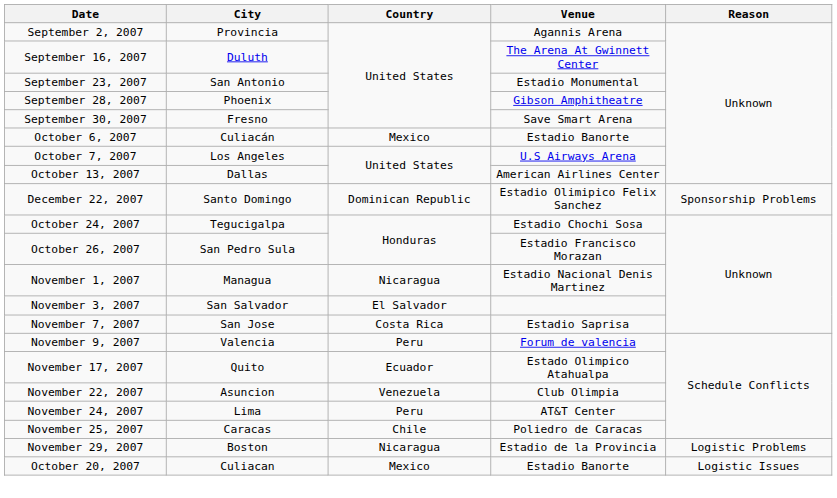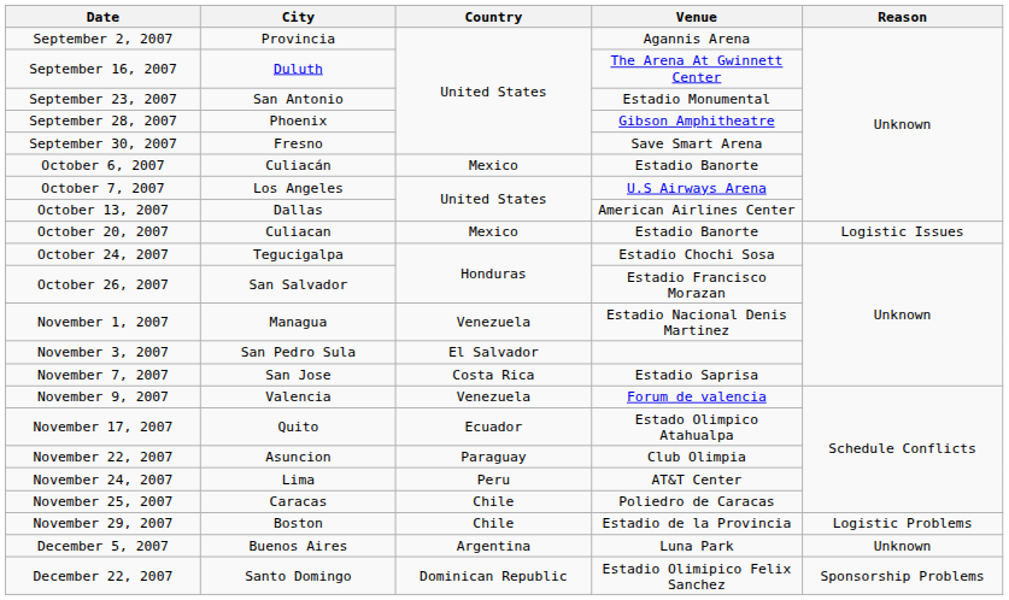 <table class="wikitable plainrowheaders" style="text-align:center;">
 <tr>
 <th style="width:180px;">Date</th>
 <th style="width:180px;">City</th>
 <th style="width:180px;">Country</th>
 <th style="width:195px;">Venue</th>
 <th style="width:185px;">Reason</th>
 </tr>
 <tr>
 <td>September 2, 2007</td>
 <td>Provincia</td>
 <td rowspan="5">United States</td>
 <td>Agannis Arena</td>
 <td rowspan="8">Unknown</td>
 </tr>
 <tr>
 <td>September 16, 2007</td>
 <td><a href='#'>Duluth</a></td>
 <td><a href='#'>The Arena At Gwinnett Center</a></td>
 </tr>
 <tr>
 <td>September 23, 2007</td>
 <td>San Antonio</td>
 <td>Estadio Monumental</td>
 </tr>
 <tr>
 <td>September 28, 2007</td>
 <td>Phoenix</td>
 <td><a href='#'>Gibson Amphitheatre</a></td>
 </tr>
 <tr>
 <td>September 30, 2007</td>
 <td>Fresno</td>
 <td>Save Smart Arena</td>
 </tr>
 <tr>
 <td>October 6, 2007</td>
 <td>Culiacán</td>
 <td>Mexico</td>
 <td>Estadio Banorte</td>
 </tr>
 <tr>
 <td>October 7, 2007</td>
 <td>Los Angeles</td>
 <td rowspan="2">United States</td>
 <td><a href='#'>U.S Airways Arena</a></td>
 </tr>
 <tr>
 <td>October 13, 2007</td>
 <td>Dallas</td>
 <td>American Airlines Center</td>
 </tr>
 <tr>
-<td>December 22, 2007</td>
-<td>Santo Domingo</td>
-<td>Dominican Republic</td>
-<td>Estadio Olimipico Felix Sanchez</td>
-<td>Sponsorship Problems</td>
+<td>October 20, 2007</td>
+<td>Culiacan</td>
+<td>Mexico</td>
+<td>Estadio Banorte</td>
+<td>Logistic Issues</td>
 </tr>
 <tr>
 <td>October 24, 2007</td>
 <td>Tegucigalpa</td>
 <td rowspan="2">Honduras</td>
 <td>Estadio Chochi Sosa</td>
 <td rowspan="5">Unknown</td>
 </tr>
 <tr>
 <td>October 26, 2007</td>
-<td>San Pedro Sula</td>
+<td>San Salvador</td>
 <td>Estadio Francisco Morazan</td>
 </tr>
 <tr>
 <td>November 1, 2007</td>
 <td>Managua</td>
-<td>Nicaragua</td>
+<td>Venezuela</td>
 <td>Estadio Nacional Denis Martinez</td>
 </tr>
 <tr>
 <td>November 3, 2007</td>
-<td>San Salvador</td>
+<td>San Pedro Sula</td>
 <td>El Salvador</td>
 <td></td>
 </tr>
 <tr>
 <td>November 7, 2007</td>
 <td>San Jose</td>
 <td>Costa Rica</td>
 <td>Estadio Saprisa</td>
 </tr>
 <tr>
 <td>November 9, 2007</td>
 <td>Valencia</td>
-<td>Peru</td>
+<td>Venezuela</td>
 <td><a href='#'>Forum de valencia</a></td>
 <td rowspan="5">Schedule Conflicts</td>
 </tr>
 <tr>
 <td>November 17, 2007</td>
 <td>Quito</td>
 <td>Ecuador</td>
 <td>Estado Olimpico Atahualpa</td>
 </tr>
 <tr>
 <td>November 22, 2007</td>
 <td>Asuncion</td>
-<td>Venezuela</td>
+<td>Paraguay</td>
 <td>Club Olimpia</td>
 </tr>
 <tr>
 <td>November 24, 2007</td>
 <td>Lima</td>
 <td>Peru</td>
 <td>AT&T Center</td>
 </tr>
 <tr>
 <td>November 25, 2007</td>
 <td>Caracas</td>
 <td>Chile</td>
 <td>Poliedro de Caracas</td>
 </tr>
 <tr>
 <td>November 29, 2007</td>
 <td>Boston</td>
-<td>Nicaragua</td>
+<td>Chile</td>
 <td>Estadio de la Provincia</td>
 <td>Logistic Problems</td>
 </tr>
 <tr>
-<td>October 20, 2007</td>
-<td>Culiacan</td>
-<td>Mexico</td>
-<td>Estadio Banorte</td>
-<td>Logistic Issues</td>
+<td>December 5, 2007</td>
+<td>Buenos Aires</td>
+<td>Argentina</td>
+<td>Luna Park</td>
+<td>Unknown</td>
+</tr>
+<tr>
+<td>December 22, 2007</td>
+<td>Santo Domingo</td>
+<td>Dominican Republic</td>
+<td>Estadio Olimipico Felix Sanchez</td>
+<td>Sponsorship Problems</td>
 </tr>
 </table>
